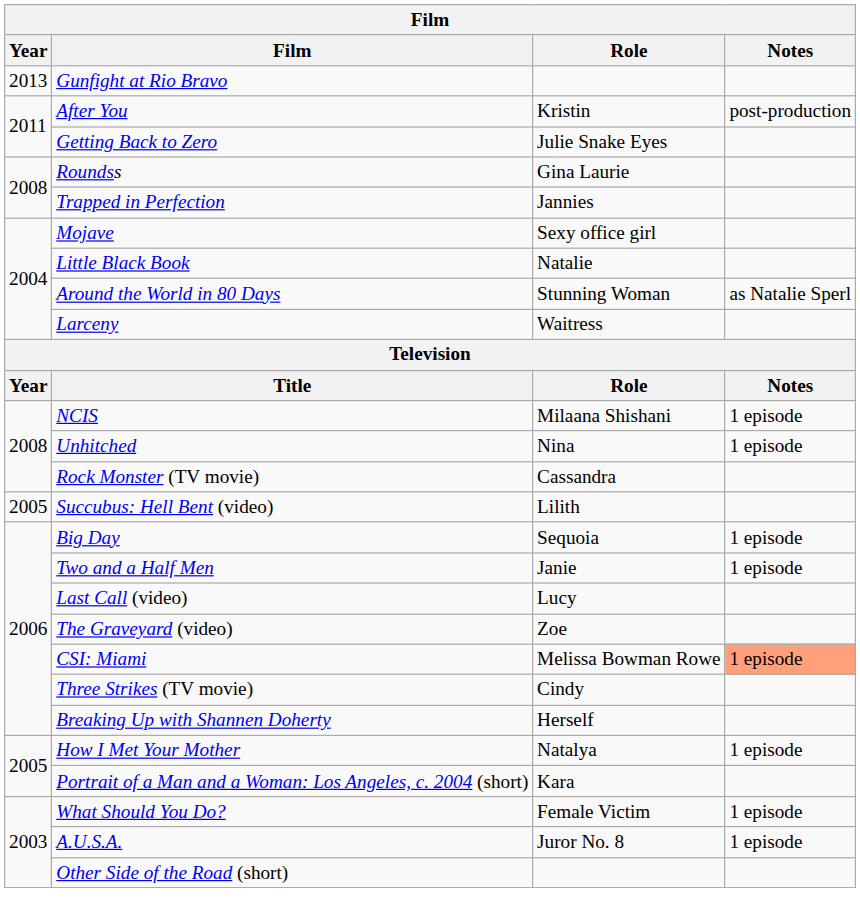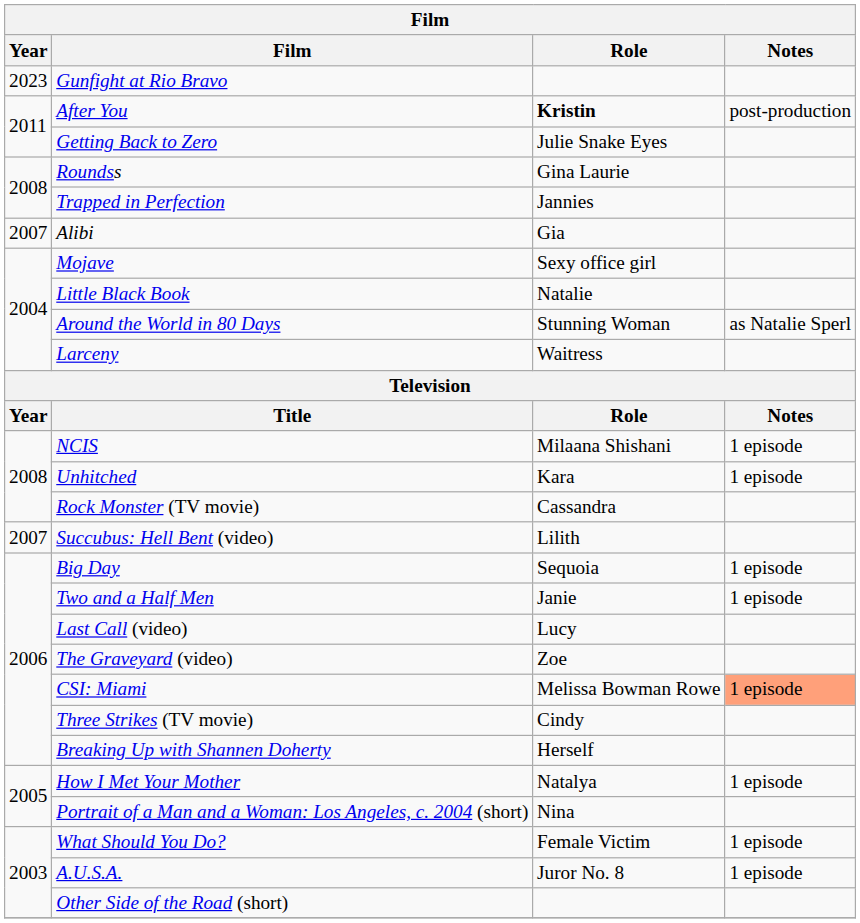 <table class="wikitable">
 <tr>
 <th colspan="4">Film</th>
 </tr>
 <tr>
 <th>Year</th>
 <th>Film</th>
 <th>Role</th>
 <th>Notes</th>
 </tr>
 <tr>
-<td>2013</td>
+<td>2023</td>
 <td><em><a href='#'>Gunfight at Rio Bravo</a></em></td>
 <td></td>
 <td></td>
 </tr>
 <tr>
 <td rowspan="2">2011</td>
 <td><em><a href='#'>After You</a></em></td>
-<td>Kristin</td>
+<td><strong>Kristin</strong></td>
 <td>post-production</td>
 </tr>
 <tr>
 <td><em><a href='#'>Getting Back to Zero</a></em></td>
 <td>Julie Snake Eyes</td>
 <td></td>
 </tr>
 <tr>
 <td rowspan="2">2008</td>
 <td><em><a href='#'>Rounds</a>s</em></td>
 <td>Gina Laurie</td>
 <td></td>
 </tr>
 <tr>
 <td><em><a href='#'>Trapped in Perfection</a></em></td>
 <td>Jannies</td>
+<td></td>
+</tr>
+<tr>
+<td>2007</td>
+<td><em>Alibi</em></td>
+<td>Gia</td>
 <td></td>
 </tr>
 <tr>
 <td rowspan="4">2004</td>
 <td><em><a href='#'>Mojave</a></em></td>
 <td>Sexy office girl</td>
 <td></td>
 </tr>
 <tr>
 <td><em><a href='#'>Little Black Book</a></em></td>
 <td>Natalie</td>
 <td></td>
 </tr>
 <tr>
 <td><em><a href='#'>Around the World in 80 Days</a></em></td>
 <td>Stunning Woman</td>
 <td>as Natalie Sperl</td>
 </tr>
 <tr>
 <td><em><a href='#'>Larceny</a></em></td>
 <td>Waitress</td>
 <td></td>
 </tr>
 <tr>
 <th colspan="4">Television</th>
 </tr>
 <tr>
 <th>Year</th>
 <th>Title</th>
 <th>Role</th>
 <th>Notes</th>
 </tr>
 <tr>
 <td rowspan="3">2008</td>
 <td><em><a href='#'>NCIS</a></em></td>
 <td>Milaana Shishani</td>
 <td>1 episode</td>
 </tr>
 <tr>
 <td><em><a href='#'>Unhitched</a></em></td>
-<td>Nina</td>
+<td>Kara</td>
 <td>1 episode</td>
 </tr>
 <tr>
 <td><em><a href='#'>Rock Monster</a></em> (TV movie)</td>
 <td>Cassandra</td>
 <td></td>
 </tr>
 <tr>
-<td>2005</td>
+<td>2007</td>
 <td><em><a href='#'>Succubus: Hell Bent</a></em> (video)</td>
 <td>Lilith</td>
 <td></td>
 </tr>
 <tr>
 <td rowspan="7">2006</td>
 <td><em><a href='#'>Big Day</a></em></td>
 <td>Sequoia</td>
 <td>1 episode</td>
 </tr>
 <tr>
 <td><em><a href='#'>Two and a Half Men</a></em></td>
 <td>Janie</td>
 <td>1 episode</td>
 </tr>
 <tr>
 <td><em><a href='#'>Last Call</a></em> (video)</td>
 <td>Lucy</td>
 <td></td>
 </tr>
 <tr>
 <td><em><a href='#'>The Graveyard</a></em> (video)</td>
 <td>Zoe</td>
 <td></td>
 </tr>
 <tr>
 <td><em><a href='#'>CSI: Miami</a></em></td>
 <td>Melissa Bowman Rowe</td>
 <td style="background: lightsalmon;">1 episode</td>
 </tr>
 <tr>
 <td><em><a href='#'>Three Strikes</a></em> (TV movie)</td>
 <td>Cindy</td>
 <td></td>
 </tr>
 <tr>
 <td><em><a href='#'>Breaking Up with Shannen Doherty</a></em></td>
 <td>Herself</td>
 <td></td>
 </tr>
 <tr>
 <td rowspan="2">2005</td>
 <td><em><a href='#'>How I Met Your Mother</a></em></td>
 <td>Natalya</td>
 <td>1 episode</td>
 </tr>
 <tr>
 <td><em><a href='#'>Portrait of a Man and a Woman: Los Angeles, c. 2004</a></em> (short)</td>
-<td>Kara</td>
+<td>Nina</td>
 <td></td>
 </tr>
 <tr>
 <td rowspan="3">2003</td>
 <td><em><a href='#'>What Should You Do?</a></em></td>
 <td>Female Victim</td>
 <td>1 episode</td>
 </tr>
 <tr>
 <td><em><a href='#'>A.U.S.A.</a></em></td>
 <td>Juror No. 8</td>
 <td>1 episode</td>
 </tr>
 <tr>
 <td><em><a href='#'>Other Side of the Road</a></em> (short)</td>
 <td></td>
 <td></td>
 </tr>
 <tr>
 </tr>
 </table>
